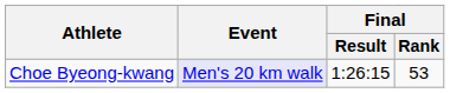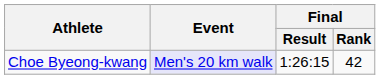 <table class="wikitable" style="font-size:90%">
 <tr>
 <th rowspan="2">Athlete</th>
 <th rowspan="2">Event</th>
 <th colspan="2">Final</th>
 </tr>
 <tr style="font-size:95%">
 <th>Result</th>
 <th>Rank</th>
 </tr>
 <tr align=center>
 <td align=left><a href='#'>Choe Byeong-kwang</a></td>
 <td align=left style="background: lavender;"><a href='#'>Men's 20 km walk</a></td>
 <td>1:26:15</td>
-<td>53</td>
+<td>42</td>
 </tr>
 </table>
